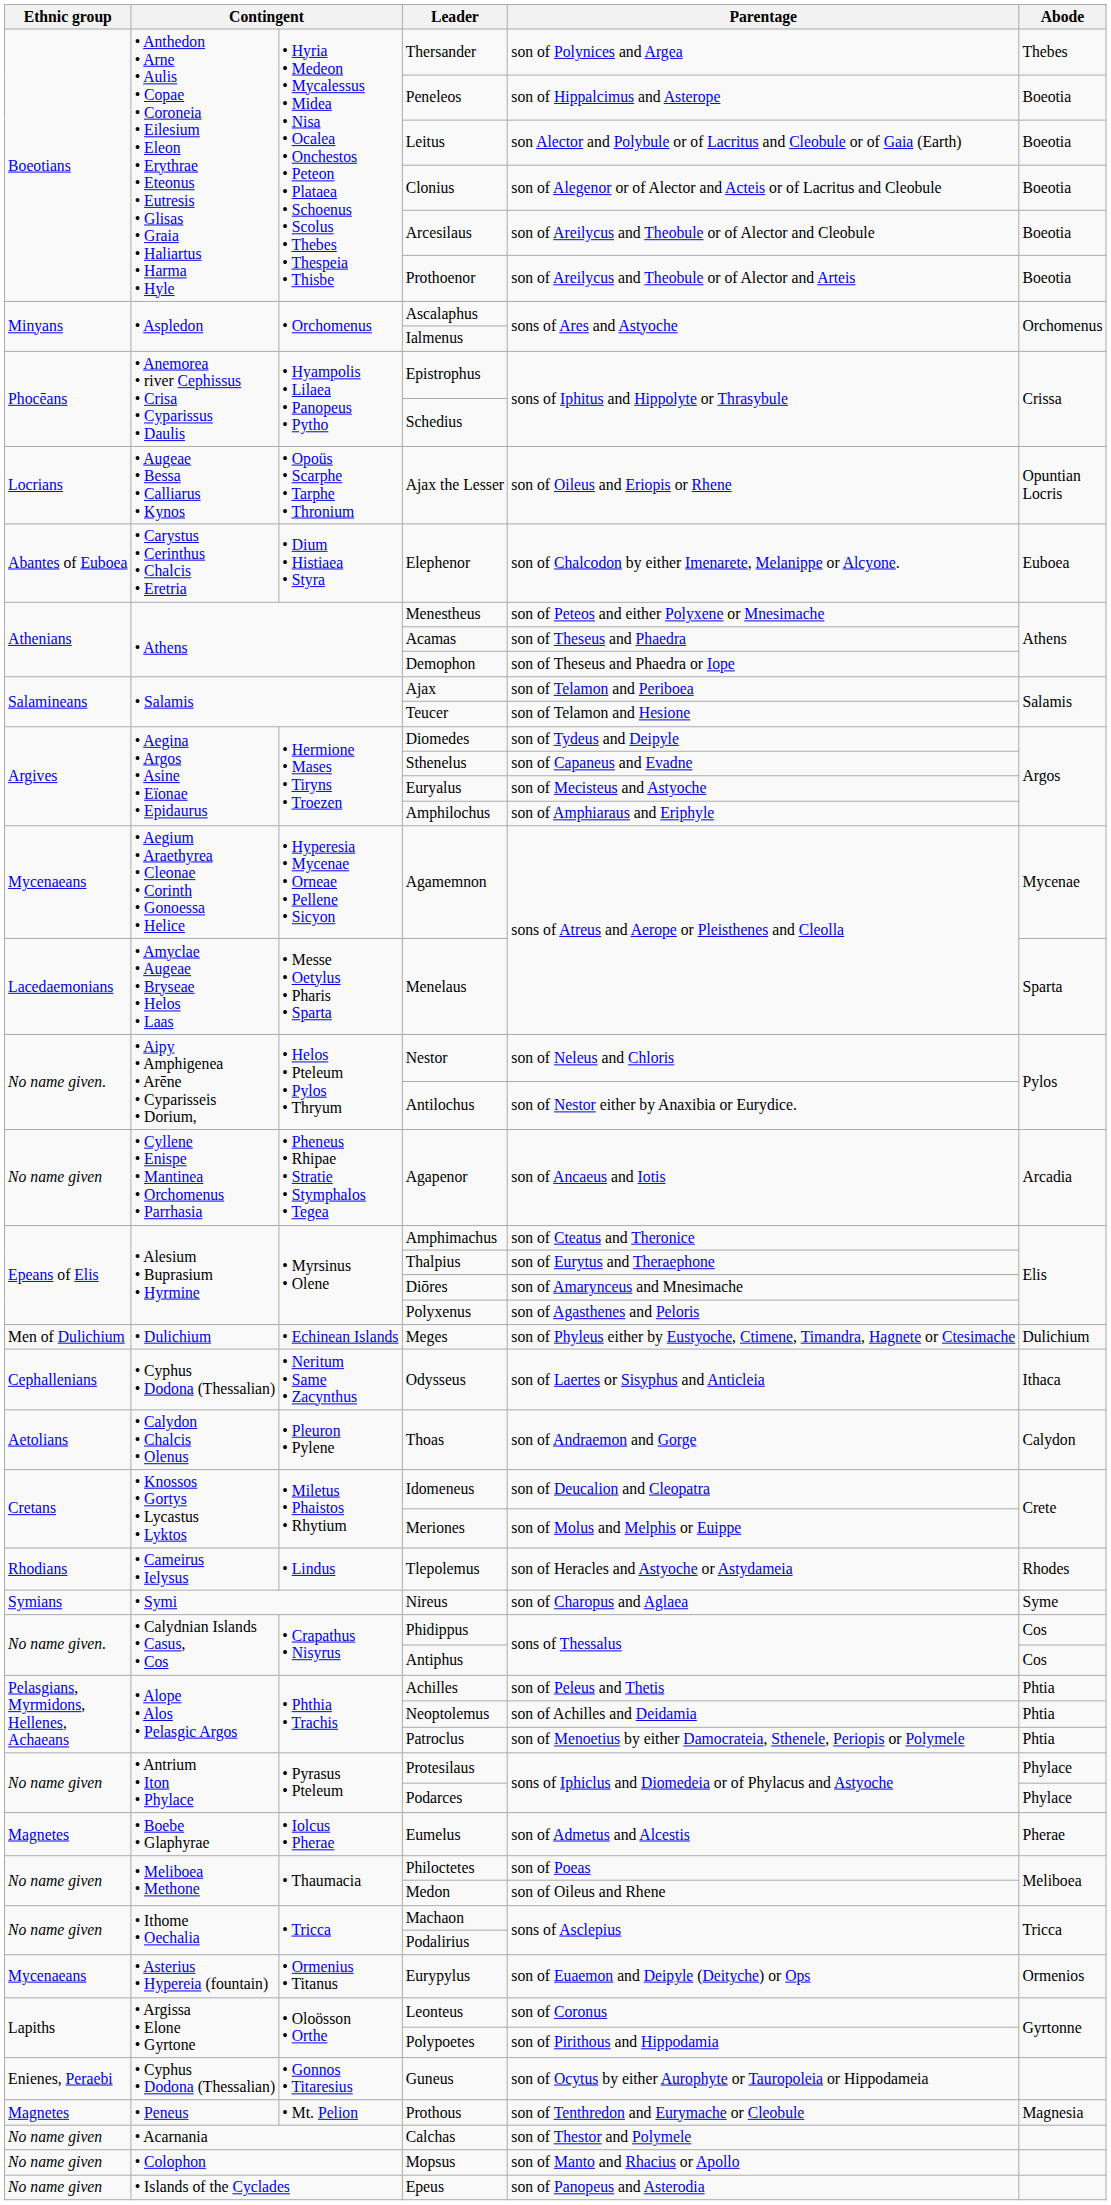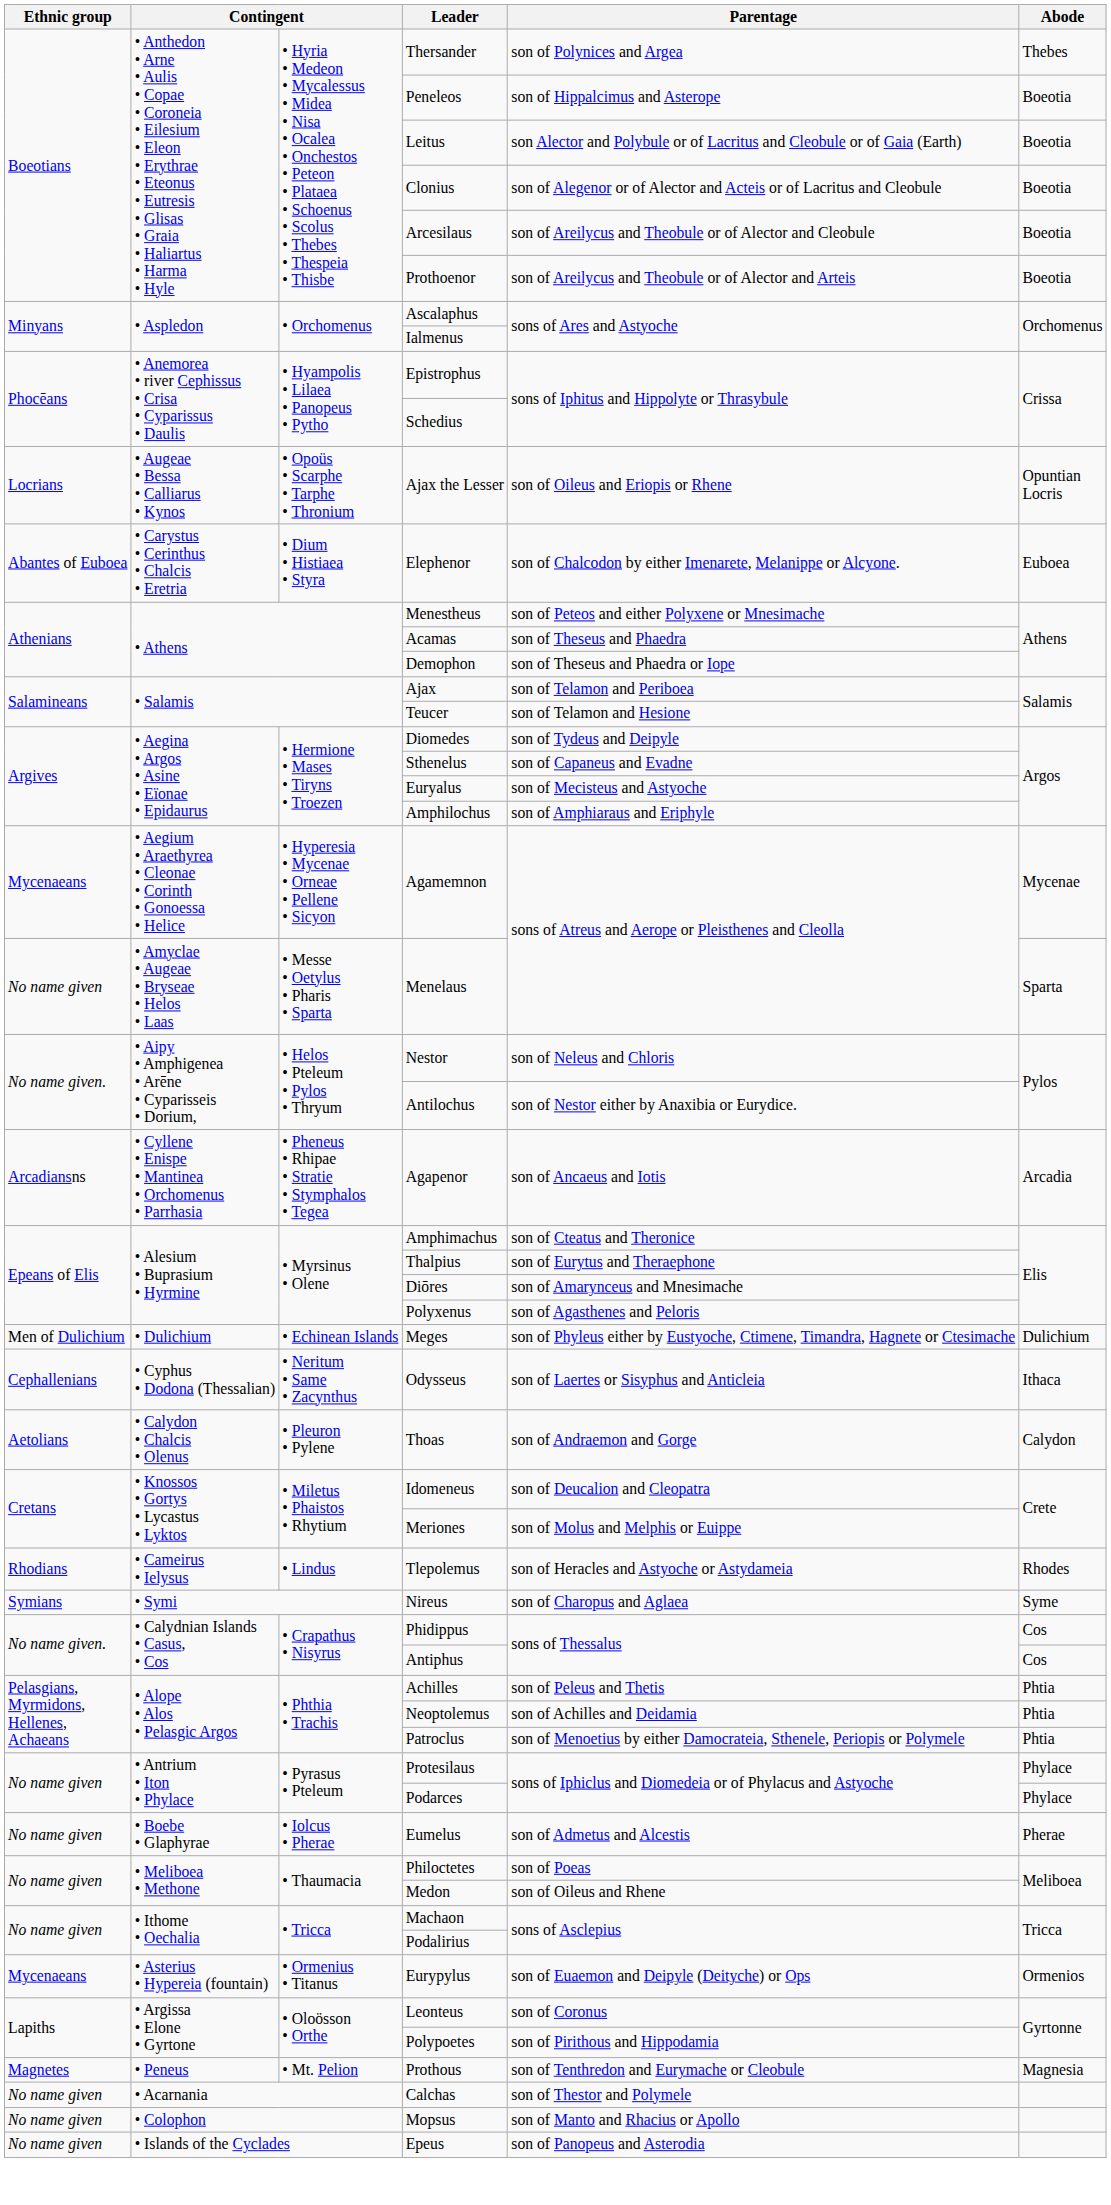 <table class="wikitable">
 <tr>
 <th>Ethnic group</th>
 <th colspan="2">Contingent</th>
 <th>Leader</th>
 <th>Parentage</th>
 <th>Abode</th>
 </tr>
 <tr>
 <td rowspan="6"><a href='#'>Boeotians</a></td>
 <td rowspan="6">• <a href='#'>Anthedon</a><br>• <a href='#'>Arne</a><br>• <a href='#'>Aulis</a><br>• <a href='#'>Copae</a><br>• <a href='#'>Coroneia</a><br>• <a href='#'>Eilesium</a><br>• <a href='#'>Eleon</a><br>• <a href='#'>Erythrae</a><br>• <a href='#'>Eteonus</a><br>• <a href='#'>Eutresis</a><br>• <a href='#'>Glisas</a><br>• <a href='#'>Graia</a><br>• <a href='#'>Haliartus</a><br>• <a href='#'>Harma</a><br>• <a href='#'>Hyle</a></td>
 <td rowspan="6">• <a href='#'>Hyria</a><br>• <a href='#'>Medeon</a><br>• <a href='#'>Mycalessus</a><br>• <a href='#'>Midea</a><br>• <a href='#'>Nisa</a><br>• <a href='#'>Ocalea</a><br>• <a href='#'>Onchestos</a><br>• <a href='#'>Peteon</a><br>• <a href='#'>Plataea</a><br>• <a href='#'>Schoenus</a><br>• <a href='#'>Scolus</a><br>• <a href='#'>Thebes</a><br>• <a href='#'>Thespeia</a><br>• <a href='#'>Thisbe</a></td>
 <td>Thersander</td>
 <td>son of <a href='#'>Polynices</a> and <a href='#'>Argea</a></td>
 <td>Thebes</td>
 </tr>
 <tr>
 <td>Peneleos</td>
 <td>son of <a href='#'>Hippalcimus</a> and <a href='#'>Asterope</a></td>
 <td>Boeotia</td>
 </tr>
 <tr>
 <td>Leitus</td>
 <td>son <a href='#'>Alector</a> and <a href='#'>Polybule</a> or of <a href='#'>Lacritus</a> and <a href='#'>Cleobule</a> or of <a href='#'>Gaia</a> (Earth)</td>
 <td>Boeotia</td>
 </tr>
 <tr>
 <td>Clonius</td>
 <td>son of <a href='#'>Alegenor</a> or of Alector and <a href='#'>Acteis</a> or of Lacritus and Cleobule</td>
 <td>Boeotia</td>
 </tr>
 <tr>
 <td>Arcesilaus</td>
 <td>son of <a href='#'>Areilycus</a> and <a href='#'>Theobule</a> or of Alector and Cleobule</td>
 <td>Boeotia</td>
 </tr>
 <tr>
 <td>Prothoenor</td>
 <td>son of <a href='#'>Areilycus</a> and <a href='#'>Theobule</a> or of Alector and <a href='#'>Arteis</a></td>
 <td>Boeotia</td>
 </tr>
 <tr>
 <td rowspan="2"><a href='#'>Minyans</a></td>
 <td rowspan="2">• <a href='#'>Aspledon</a></td>
 <td rowspan="2">• <a href='#'>Orchomenus</a></td>
 <td>Ascalaphus</td>
 <td rowspan="2">sons of <a href='#'>Ares</a> and <a href='#'>Astyoche</a></td>
 <td rowspan="2">Orchomenus</td>
 </tr>
 <tr>
 <td>Ialmenus</td>
 </tr>
 <tr>
 <td rowspan="2"><a href='#'>Phocēans</a></td>
 <td rowspan="2">• <a href='#'>Anemorea</a><br>• river <a href='#'>Cephissus</a><br>• <a href='#'>Crisa</a><br>• <a href='#'>Cyparissus</a><br>• <a href='#'>Daulis</a></td>
 <td rowspan="2">• <a href='#'>Hyampolis</a><br>• <a href='#'>Lilaea</a><br>• <a href='#'>Panopeus</a><br>• <a href='#'>Pytho</a></td>
 <td>Epistrophus</td>
 <td rowspan="2">sons of <a href='#'>Iphitus</a> and <a href='#'>Hippolyte</a> or <a href='#'>Thrasybule</a></td>
 <td rowspan="2">Crissa</td>
 </tr>
 <tr>
 <td>Schedius</td>
 </tr>
 <tr>
 <td><a href='#'>Locrians</a></td>
 <td>• <a href='#'>Augeae</a><br>• <a href='#'>Bessa</a><br>• <a href='#'>Calliarus</a><br>• <a href='#'>Kynos</a></td>
 <td>• <a href='#'>Opoüs</a><br>• <a href='#'>Scarphe</a><br>• <a href='#'>Tarphe</a><br>• <a href='#'>Thronium</a></td>
 <td>Ajax the Lesser</td>
 <td>son of <a href='#'>Oileus</a> and <a href='#'>Eriopis</a> or <a href='#'>Rhene</a></td>
 <td>Opuntian<br>Locris</td>
 </tr>
 <tr>
 <td><a href='#'>Abantes</a> of <a href='#'>Euboea</a></td>
 <td>• <a href='#'>Carystus</a><br>• <a href='#'>Cerinthus</a><br>• <a href='#'>Chalcis</a><br>• <a href='#'>Eretria</a></td>
 <td>• <a href='#'>Dium</a><br>• <a href='#'>Histiaea</a><br>• <a href='#'>Styra</a></td>
 <td>Elephenor</td>
 <td>son of <a href='#'>Chalcodon</a> by either <a href='#'>Imenarete</a>, <a href='#'>Melanippe</a> or <a href='#'>Alcyone</a>.</td>
 <td>Euboea</td>
 </tr>
 <tr>
 <td rowspan="3"><a href='#'>Athenians</a></td>
 <td colspan="2" rowspan="3"><br>• <a href='#'>Athens</a></td>
 <td>Menestheus</td>
 <td>son of <a href='#'>Peteos</a> and either <a href='#'>Polyxene</a> or <a href='#'>Mnesimache</a></td>
 <td rowspan="3">Athens</td>
 </tr>
 <tr>
 <td>Acamas</td>
 <td>son of <a href='#'>Theseus</a> and <a href='#'>Phaedra</a></td>
 </tr>
 <tr>
 <td>Demophon</td>
 <td>son of Theseus and Phaedra or <a href='#'>Iope</a></td>
 </tr>
 <tr>
 <td rowspan="2"><a href='#'>Salamineans</a></td>
 <td colspan="2" rowspan="2">• <a href='#'>Salamis</a></td>
 <td>Ajax</td>
 <td>son of <a href='#'>Telamon</a> and <a href='#'>Periboea</a></td>
 <td rowspan="2">Salamis</td>
 </tr>
 <tr>
 <td>Teucer</td>
 <td>son of Telamon and <a href='#'>Hesione</a></td>
 </tr>
 <tr>
 <td rowspan="4"><a href='#'>Argives</a></td>
 <td rowspan="4">• <a href='#'>Aegina</a><br>• <a href='#'>Argos</a><br>• <a href='#'>Asine</a><br>• <a href='#'>Eїonae</a><br>• <a href='#'>Epidaurus</a></td>
 <td rowspan="4">• <a href='#'>Hermione</a><br>• <a href='#'>Mases</a><br>• <a href='#'>Tiryns</a><br>• <a href='#'>Troezen</a></td>
 <td>Diomedes</td>
 <td>son of <a href='#'>Tydeus</a> and <a href='#'>Deipyle</a></td>
 <td rowspan="4">Argos</td>
 </tr>
 <tr>
 <td>Sthenelus</td>
 <td>son of <a href='#'>Capaneus</a> and <a href='#'>Evadne</a></td>
 </tr>
 <tr>
 <td>Euryalus</td>
 <td>son of <a href='#'>Mecisteus</a> and <a href='#'>Astyoche</a></td>
 </tr>
 <tr>
 <td>Amphilochus</td>
 <td>son of <a href='#'>Amphiaraus</a> and <a href='#'>Eriphyle</a></td>
 </tr>
 <tr>
 <td><a href='#'>Mycenaeans</a></td>
 <td>• <a href='#'>Aegium</a><br>• <a href='#'>Araethyrea</a><br>• <a href='#'>Cleonae</a><br>• <a href='#'>Corinth</a><br>• <a href='#'>Gonoessa</a><br>• <a href='#'>Helice</a></td>
 <td>• <a href='#'>Hyperesia</a><br>• <a href='#'>Mycenae</a><br>• <a href='#'>Orneae</a><br>• <a href='#'>Pellene</a><br>• <a href='#'>Sicyon</a></td>
 <td>Agamemnon</td>
 <td rowspan="2">sons of <a href='#'>Atreus</a> and <a href='#'>Aerope</a> or <a href='#'>Pleisthenes</a> and <a href='#'>Cleolla</a></td>
 <td>Mycenae</td>
 </tr>
 <tr>
-<td><a href='#'>Lacedaemonians</a></td>
+<td><em>No name given</em></td>
 <td>• <a href='#'>Amyclae</a><br>• <a href='#'>Augeae</a><br>• <a href='#'>Bryseae</a><br>• <a href='#'>Helos</a><br>• <a href='#'>Laas</a></td>
 <td>• Messe<br>• <a href='#'>Oetylus</a><br>• Pharis<br>• <a href='#'>Sparta</a></td>
 <td>Menelaus</td>
 <td>Sparta</td>
 </tr>
 <tr>
 <td rowspan="2"><em>No name given.</em></td>
 <td rowspan="2">• <a href='#'>Aipy</a><br>• Amphigenea<br>• Arēne<br>• Cyparisseis<br>• Dorium,</td>
 <td rowspan="2">• <a href='#'>Helos</a><br>• Pteleum<br>• <a href='#'>Pylos</a><br>• Thryum</td>
 <td>Nestor</td>
 <td>son of <a href='#'>Neleus</a> and <a href='#'>Chloris</a></td>
 <td rowspan="2">Pylos</td>
 </tr>
 <tr>
 <td>Antilochus</td>
 <td>son of <a href='#'>Nestor</a> either by Anaxibia or Eurydice.</td>
 </tr>
 <tr>
-<td><em>No name given</em></td>
+<td><a href='#'>Arcadians</a>ns</td>
 <td>• <a href='#'>Cyllene</a><br>• <a href='#'>Enispe</a><br>• <a href='#'>Mantinea</a><br>• <a href='#'>Orchomenus</a><br>• <a href='#'>Parrhasia</a></td>
 <td>• <a href='#'>Pheneus</a><br>• Rhipae<br>• <a href='#'>Stratie</a><br>• <a href='#'>Stymphalos</a><br>• <a href='#'>Tegea</a></td>
 <td>Agapenor</td>
 <td>son of <a href='#'>Ancaeus</a> and <a href='#'>Iotis</a></td>
 <td>Arcadia</td>
 </tr>
 <tr>
 <td rowspan="4"><a href='#'>Epeans</a> of <a href='#'>Elis</a></td>
 <td rowspan="4">• Alesium<br>• Buprasium<br>• <a href='#'>Hyrmine</a></td>
 <td rowspan="4">• Myrsinus<br>• Olene</td>
 <td>Amphimachus</td>
 <td>son of <a href='#'>Cteatus</a> and <a href='#'>Theronice</a></td>
 <td rowspan="4">Elis</td>
 </tr>
 <tr>
 <td>Thalpius</td>
 <td>son of <a href='#'>Eurytus</a> and <a href='#'>Theraephone</a></td>
 </tr>
 <tr>
 <td>Diōres</td>
 <td>son of <a href='#'>Amarynceus</a> and Mnesimache</td>
 </tr>
 <tr>
 <td>Polyxenus</td>
 <td>son of <a href='#'>Agasthenes</a> and <a href='#'>Peloris</a></td>
 </tr>
 <tr>
 <td>Men of <a href='#'>Dulichium</a></td>
 <td>• <a href='#'>Dulichium</a></td>
 <td>• <a href='#'>Echinean Islands</a></td>
 <td>Meges</td>
 <td>son of <a href='#'>Phyleus</a> either by <a href='#'>Eustyoche</a>, <a href='#'>Ctimene</a>, <a href='#'>Timandra</a>, <a href='#'>Hagnete</a> or <a href='#'>Ctesimache</a></td>
 <td>Dulichium</td>
 </tr>
 <tr>
 <td><a href='#'>Cephallenians</a></td>
 <td>• Cyphus<br>• <a href='#'>Dodona</a> (Thessalian)</td>
 <td>• <a href='#'>Neritum</a><br>• <a href='#'>Same</a><br>• <a href='#'>Zacynthus</a></td>
 <td>Odysseus</td>
 <td>son of <a href='#'>Laertes</a> or <a href='#'>Sisyphus</a> and <a href='#'>Anticleia</a></td>
 <td>Ithaca</td>
 </tr>
 <tr>
 <td><a href='#'>Aetolians</a></td>
 <td>• <a href='#'>Calydon</a><br>• <a href='#'>Chalcis</a><br>• <a href='#'>Olenus</a></td>
 <td>• <a href='#'>Pleuron</a><br>• Pylene</td>
 <td>Thoas</td>
 <td>son of <a href='#'>Andraemon</a> and <a href='#'>Gorge</a></td>
 <td>Calydon</td>
 </tr>
 <tr>
 <td rowspan="2"><a href='#'>Cretans</a></td>
 <td rowspan="2">• <a href='#'>Knossos</a><br>• <a href='#'>Gortys</a><br>• Lycastus<br>• <a href='#'>Lyktos</a></td>
 <td rowspan="2">• <a href='#'>Miletus</a><br>• <a href='#'>Phaistos</a><br>• Rhytium</td>
 <td>Idomeneus</td>
 <td>son of <a href='#'>Deucalion</a> and <a href='#'>Cleopatra</a></td>
 <td rowspan="2">Crete</td>
 </tr>
 <tr>
 <td>Meriones</td>
 <td>son of <a href='#'>Molus</a> and <a href='#'>Melphis</a> or <a href='#'>Euippe</a></td>
 </tr>
 <tr>
 <td><a href='#'>Rhodians</a></td>
 <td>• <a href='#'>Cameirus</a><br>• <a href='#'>Ielysus</a></td>
 <td>• <a href='#'>Lindus</a></td>
 <td>Tlepolemus</td>
 <td>son of Heracles and <a href='#'>Astyoche</a> or <a href='#'>Astydameia</a></td>
 <td>Rhodes</td>
 </tr>
 <tr>
 <td><a href='#'>Symians</a></td>
 <td colspan="2">• <a href='#'>Symi</a></td>
 <td>Nireus</td>
 <td>son of <a href='#'>Charopus</a> and <a href='#'>Aglaea</a></td>
 <td>Syme</td>
 </tr>
 <tr>
 <td rowspan="2"><em>No name given.</em></td>
 <td rowspan="2">• Calydnian Islands<br>• <a href='#'>Casus</a>,<br>• <a href='#'>Cos</a></td>
 <td rowspan="2">• <a href='#'>Crapathus</a><br>• <a href='#'>Nisyrus</a></td>
 <td>Phidippus</td>
 <td rowspan="2">sons of <a href='#'>Thessalus</a></td>
 <td>Cos</td>
 </tr>
 <tr>
 <td>Antiphus</td>
 <td>Cos</td>
 </tr>
 <tr>
 <td rowspan="3"><a href='#'>Pelasgians</a>,<br><a href='#'>Myrmidons</a>,<br><a href='#'>Hellenes</a>,<br><a href='#'>Achaeans</a></td>
 <td rowspan="3">• <a href='#'>Alope</a><br>• <a href='#'>Alos</a><br>• <a href='#'>Pelasgic Argos</a></td>
 <td rowspan="3">• <a href='#'>Phthia</a><br>• <a href='#'>Trachis</a></td>
 <td>Achilles</td>
 <td>son of <a href='#'>Peleus</a> and <a href='#'>Thetis</a></td>
 <td>Phtia</td>
 </tr>
 <tr>
 <td>Neoptolemus</td>
 <td>son of Achilles and <a href='#'>Deidamia</a></td>
 <td>Phtia</td>
 </tr>
 <tr>
 <td>Patroclus</td>
 <td>son of <a href='#'>Menoetius</a> by either <a href='#'>Damocrateia</a>, <a href='#'>Sthenele</a>, <a href='#'>Periopis</a> or <a href='#'>Polymele</a></td>
 <td>Phtia</td>
 </tr>
 <tr>
 <td rowspan="2"><em>No name given</em></td>
 <td rowspan="2">• Antrium<br>• <a href='#'>Iton</a><br>• <a href='#'>Phylace</a></td>
 <td rowspan="2">• Pyrasus<br>• Pteleum</td>
 <td>Protesilaus</td>
 <td rowspan="2">sons of <a href='#'>Iphiclus</a> and <a href='#'>Diomedeia</a> or of Phylacus and <a href='#'>Astyoche</a></td>
 <td>Phylace</td>
 </tr>
 <tr>
 <td>Podarces</td>
 <td>Phylace</td>
 </tr>
 <tr>
-<td><a href='#'>Magnetes</a></td>
+<td><em>No name given</em></td>
 <td>• <a href='#'>Boebe</a><br>• Glaphyrae</td>
 <td>• <a href='#'>Iolcus</a><br>• <a href='#'>Pherae</a></td>
 <td>Eumelus</td>
 <td>son of <a href='#'>Admetus</a> and <a href='#'>Alcestis</a></td>
 <td>Pherae</td>
 </tr>
 <tr>
 <td rowspan="2"><em>No name given</em></td>
 <td rowspan="2">• <a href='#'>Meliboea</a><br>• <a href='#'>Methone</a></td>
 <td rowspan="2">•  Thaumacia</td>
 <td>Philoctetes</td>
 <td>son of <a href='#'>Poeas</a></td>
 <td rowspan="2">Meliboea</td>
 </tr>
 <tr>
 <td>Medon</td>
 <td>son of Oileus and Rhene</td>
 </tr>
 <tr>
 <td rowspan="2"><em>No name given</em></td>
 <td rowspan="2">• Ithome<br>• <a href='#'>Oechalia</a></td>
 <td rowspan="2">• <a href='#'>Tricca</a></td>
 <td>Machaon</td>
 <td rowspan="2">sons of <a href='#'>Asclepius</a></td>
 <td rowspan="2">Tricca</td>
 </tr>
 <tr>
 <td>Podalirius</td>
 </tr>
 <tr>
 <td><a href='#'>Mycenaeans</a></td>
 <td>• <a href='#'>Asterius</a><br>• <a href='#'>Hypereia</a> (fountain)</td>
 <td>• <a href='#'>Ormenius</a><br>• Titanus</td>
 <td>Eurypylus</td>
 <td>son of <a href='#'>Euaemon</a> and <a href='#'>Deipyle</a> (<a href='#'>Deityche</a>) or <a href='#'>Ops</a></td>
 <td>Ormenios</td>
 </tr>
 <tr>
 <td rowspan="2">Lapiths</td>
 <td rowspan="2">• Argissa<br>• Elone<br>• Gyrtone</td>
 <td rowspan="2">• Oloösson<br>• <a href='#'>Orthe</a></td>
 <td>Leonteus</td>
 <td>son of <a href='#'>Coronus</a></td>
 <td rowspan="2">Gyrtonne</td>
 </tr>
 <tr>
 <td>Polypoetes</td>
 <td>son of <a href='#'>Pirithous</a> and <a href='#'>Hippodamia</a></td>
 </tr>
 <tr>
-<td>Enienes, <a href='#'>Peraebi</a></td>
-<td>• Cyphus<br>• <a href='#'>Dodona</a> (Thessalian)</td>
-<td>• <a href='#'>Gonnos</a><br>• <a href='#'>Titaresius</a></td>
-<td>Guneus</td>
-<td>son of <a href='#'>Ocytus</a> by either <a href='#'>Aurophyte</a> or <a href='#'>Tauropoleia</a> or Hippodameia</td>
-<td></td>
-</tr>
-<tr>
 <td><a href='#'>Magnetes</a></td>
 <td>• <a href='#'>Peneus</a></td>
 <td>• Mt. <a href='#'>Pelion</a></td>
 <td>Prothous</td>
 <td>son of <a href='#'>Tenthredon</a> and <a href='#'>Eurymache</a> or <a href='#'>Cleobule</a></td>
 <td>Magnesia</td>
 </tr>
 <tr>
 <td><em>No name given</em></td>
 <td colspan="2">• Acarnania</td>
 <td>Calchas</td>
 <td>son of <a href='#'>Thestor</a> and <a href='#'>Polymele</a></td>
 <td></td>
 </tr>
 <tr>
 <td><em>No name given</em></td>
 <td colspan="2">• <a href='#'>Colophon</a></td>
 <td>Mopsus</td>
 <td>son of <a href='#'>Manto</a> and <a href='#'>Rhacius</a> or <a href='#'>Apollo</a></td>
 <td></td>
 </tr>
 <tr>
 <td><em>No name given</em></td>
 <td colspan="2">• Islands of the <a href='#'>Cyclades</a></td>
 <td>Epeus</td>
 <td>son of <a href='#'>Panopeus</a> and <a href='#'>Asterodia</a></td>
 <td></td>
 </tr>
 </table>
